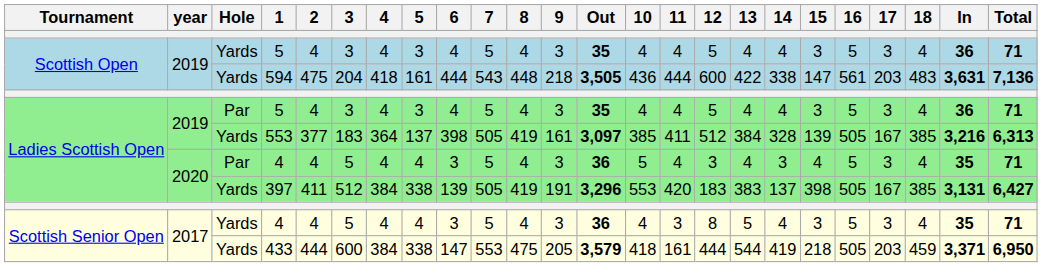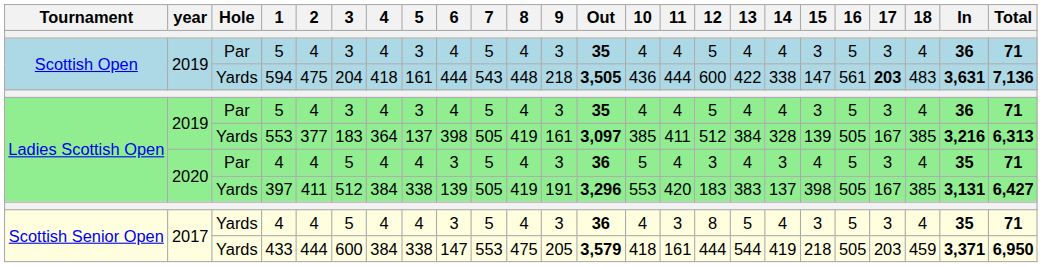 <table class="wikitable" style="font-size:95%; text-align:center">
 <tr>
 <th>Tournament</th>
 <th>year</th>
 <th align=center>Hole</th>
 <th>1</th>
 <th>2</th>
 <th>3</th>
 <th>4</th>
 <th>5</th>
 <th>6</th>
 <th>7</th>
 <th>8</th>
 <th>9</th>
 <th>Out</th>
 <th>10</th>
 <th>11</th>
 <th>12</th>
 <th>13</th>
 <th>14</th>
 <th>15</th>
 <th>16</th>
 <th>17</th>
 <th>18</th>
 <th>In</th>
 <th>Total</th>
 </tr>
 <tr>
 <th colspan="24"></th>
 </tr>
 <tr bgcolor="lightblue">
 <td rowspan=2><a href='#'>Scottish Open</a></td>
 <td rowspan= 2>2019</td>
-<td>Yards</td>
+<td>Par</td>
 <td>5</td>
 <td>4</td>
 <td>3</td>
 <td>4</td>
 <td>3</td>
 <td>4</td>
 <td>5</td>
 <td>4</td>
 <td>3</td>
 <td><strong>35</strong></td>
 <td>4</td>
 <td>4</td>
 <td>5</td>
 <td>4</td>
 <td>4</td>
 <td>3</td>
 <td>5</td>
 <td>3</td>
 <td>4</td>
 <td><strong>36</strong></td>
 <td><strong>71</strong></td>
 </tr>
 <tr bgcolor="lightblue">
 <td>Yards</td>
 <td>594</td>
 <td>475</td>
 <td>204</td>
 <td>418</td>
 <td>161</td>
 <td>444</td>
 <td>543</td>
 <td>448</td>
 <td>218</td>
 <td><strong>3,505</strong></td>
 <td>436</td>
 <td>444</td>
 <td>600</td>
 <td>422</td>
 <td>338</td>
 <td>147</td>
 <td>561</td>
-<td>203</td>
+<td><strong>203</strong></td>
 <td>483</td>
 <td><strong>3,631</strong></td>
 <td><strong>7,136</strong></td>
 </tr>
 <tr>
 <th colspan="24"></th>
 </tr>
 <tr bgcolor="lightgreen">
 <td rowspan=4><a href='#'>Ladies Scottish Open</a></td>
 <td rowspan=2>2019</td>
 <td align=center>Par</td>
 <td>5</td>
 <td>4</td>
 <td>3</td>
 <td>4</td>
 <td>3</td>
 <td>4</td>
 <td>5</td>
 <td>4</td>
 <td>3</td>
 <td><strong>35</strong></td>
 <td>4</td>
 <td>4</td>
 <td>5</td>
 <td>4</td>
 <td>4</td>
 <td>3</td>
 <td>5</td>
 <td>3</td>
 <td>4</td>
 <td><strong>36</strong></td>
 <td><strong>71</strong></td>
 </tr>
 <tr bgcolor="lightgreen">
 <td>Yards</td>
 <td>553</td>
 <td>377</td>
 <td>183</td>
 <td>364</td>
 <td>137</td>
 <td>398</td>
 <td>505</td>
 <td>419</td>
 <td>161</td>
 <td><strong>3,097</strong></td>
 <td>385</td>
 <td>411</td>
 <td>512</td>
 <td>384</td>
 <td>328</td>
 <td>139</td>
 <td>505</td>
 <td>167</td>
 <td>385</td>
 <td><strong>3,216</strong></td>
 <td><strong>6,313</strong></td>
 </tr>
 <tr bgcolor="lightgreen">
 <td rowspan=2>2020</td>
 <td>Par</td>
 <td>4</td>
 <td>4</td>
 <td>5</td>
 <td>4</td>
 <td>4</td>
 <td>3</td>
 <td>5</td>
 <td>4</td>
 <td>3</td>
 <td><strong>36</strong></td>
 <td>5</td>
 <td>4</td>
 <td>3</td>
 <td>4</td>
 <td>3</td>
 <td>4</td>
 <td>5</td>
 <td>3</td>
 <td>4</td>
 <td><strong>35</strong></td>
 <td><strong>71</strong></td>
 </tr>
 <tr bgcolor="lightgreen">
 <td>Yards</td>
 <td>397</td>
 <td>411</td>
 <td>512</td>
 <td>384</td>
 <td>338</td>
 <td>139</td>
 <td>505</td>
 <td>419</td>
 <td>191</td>
 <td><strong>3,296</strong></td>
 <td>553</td>
 <td>420</td>
 <td>183</td>
 <td>383</td>
 <td>137</td>
 <td>398</td>
 <td>505</td>
 <td>167</td>
 <td>385</td>
 <td><strong>3,131</strong></td>
 <td><strong>6,427</strong></td>
 </tr>
 <tr>
 <th colspan="24"></th>
 </tr>
 <tr bgcolor="lightyellow">
 <td rowspan=2><a href='#'>Scottish Senior Open</a></td>
 <td rowspan=2>2017</td>
 <td>Yards</td>
 <td>4</td>
 <td>4</td>
 <td>5</td>
 <td>4</td>
 <td>4</td>
 <td>3</td>
 <td>5</td>
 <td>4</td>
 <td>3</td>
 <td><strong>36</strong></td>
 <td>4</td>
 <td>3</td>
 <td>8</td>
 <td>5</td>
 <td>4</td>
 <td>3</td>
 <td>5</td>
 <td>3</td>
 <td>4</td>
 <td><strong>35</strong></td>
 <td><strong>71</strong></td>
 </tr>
 <tr bgcolor="lightyellow">
 <td>Yards</td>
 <td>433</td>
 <td>444</td>
 <td>600</td>
 <td>384</td>
 <td>338</td>
 <td>147</td>
 <td>553</td>
 <td>475</td>
 <td>205</td>
 <td><strong>3,579</strong></td>
 <td>418</td>
 <td>161</td>
 <td>444</td>
 <td>544</td>
 <td>419</td>
 <td>218</td>
 <td>505</td>
 <td>203</td>
 <td>459</td>
 <td><strong>3,371</strong></td>
 <td><strong>6,950</strong></td>
 </tr>
 </table>
